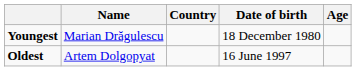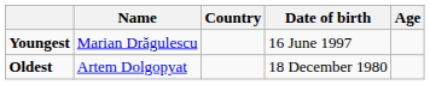 <table class="wikitable">
 <tr>
 <th></th>
 <th><strong>Name</strong></th>
 <th><strong>Country</strong></th>
 <th><strong>Date of birth</strong></th>
 <th><strong>Age</strong></th>
 </tr>
 <tr>
 <td><strong>Youngest</strong></td>
 <td><a href='#'>Marian Drăgulescu</a></td>
 <td></td>
-<td>18 December 1980</td>
+<td>16 June 1997</td>
 <td></td>
 </tr>
 <tr>
 <td><strong>Oldest</strong></td>
 <td><a href='#'>Artem Dolgopyat</a></td>
 <td></td>
-<td>16 June 1997</td>
+<td>18 December 1980</td>
 <td></td>
 </tr>
 </table>
